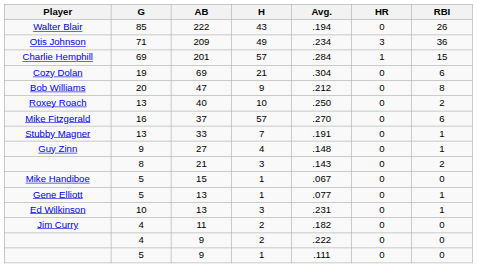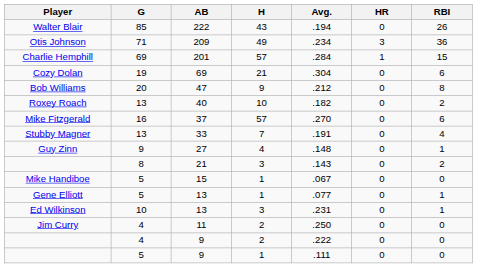 <table class="wikitable sortable">
 <tr>
 <th bgcolor="#DDDDFF" width="16%">Player</th>
 <th bgcolor="#DDDDFF" width="9%">G</th>
 <th bgcolor="#DDDDFF" width="9%">AB</th>
 <th bgcolor="#DDDDFF" width="9%">H</th>
 <th bgcolor="#DDDDFF" width="9%">Avg.</th>
 <th bgcolor="#DDDDFF" width="9%">HR</th>
 <th bgcolor="#DDDDFF" width="9%">RBI</th>
 </tr>
 <tr align="center">
 <td><a href='#'>Walter Blair</a></td>
 <td>85</td>
 <td>222</td>
 <td>43</td>
 <td>.194</td>
 <td>0</td>
 <td>26</td>
 </tr>
 <tr align="center">
 <td><a href='#'>Otis Johnson</a></td>
 <td>71</td>
 <td>209</td>
 <td>49</td>
 <td>.234</td>
 <td>3</td>
 <td>36</td>
 </tr>
 <tr align="center">
 <td><a href='#'>Charlie Hemphill</a></td>
 <td>69</td>
 <td>201</td>
 <td>57</td>
 <td>.284</td>
 <td>1</td>
 <td>15</td>
 </tr>
 <tr align="center">
 <td><a href='#'>Cozy Dolan</a></td>
 <td>19</td>
 <td>69</td>
 <td>21</td>
 <td>.304</td>
 <td>0</td>
 <td>6</td>
 </tr>
 <tr align="center">
 <td><a href='#'>Bob Williams</a></td>
 <td>20</td>
 <td>47</td>
 <td>9</td>
 <td>.212</td>
 <td>0</td>
 <td>8</td>
 </tr>
 <tr align="center">
 <td><a href='#'>Roxey Roach</a></td>
 <td>13</td>
 <td>40</td>
 <td>10</td>
-<td>.250</td>
+<td>.182</td>
 <td>0</td>
 <td>2</td>
 </tr>
 <tr align="center">
 <td><a href='#'>Mike Fitzgerald</a></td>
 <td>16</td>
 <td>37</td>
 <td>57</td>
 <td>.270</td>
 <td>0</td>
 <td>6</td>
 </tr>
 <tr align="center">
 <td><a href='#'>Stubby Magner</a></td>
 <td>13</td>
 <td>33</td>
 <td>7</td>
 <td>.191</td>
 <td>0</td>
-<td>1</td>
+<td>4</td>
 </tr>
 <tr align="center">
 <td><a href='#'>Guy Zinn</a></td>
 <td>9</td>
 <td>27</td>
 <td>4</td>
 <td>.148</td>
 <td>0</td>
 <td>1</td>
 </tr>
 <tr align="center">
 <td></td>
 <td>8</td>
 <td>21</td>
 <td>3</td>
 <td>.143</td>
 <td>0</td>
 <td>2</td>
 </tr>
 <tr align="center">
 <td><a href='#'>Mike Handiboe</a></td>
 <td>5</td>
 <td>15</td>
 <td>1</td>
 <td>.067</td>
 <td>0</td>
 <td>0</td>
 </tr>
 <tr align="center">
 <td><a href='#'>Gene Elliott</a></td>
 <td>5</td>
 <td>13</td>
 <td>1</td>
 <td>.077</td>
 <td>0</td>
 <td>1</td>
 </tr>
 <tr align="center">
 <td><a href='#'>Ed Wilkinson</a></td>
 <td>10</td>
 <td>13</td>
 <td>3</td>
 <td>.231</td>
 <td>0</td>
 <td>1</td>
 </tr>
 <tr align="center">
 <td><a href='#'>Jim Curry</a></td>
 <td>4</td>
 <td>11</td>
 <td>2</td>
-<td>.182</td>
+<td>.250</td>
 <td>0</td>
 <td>0</td>
 </tr>
 <tr align="center">
 <td></td>
 <td>4</td>
 <td>9</td>
 <td>2</td>
 <td>.222</td>
 <td>0</td>
 <td>0</td>
 </tr>
 <tr align="center">
 <td></td>
 <td>5</td>
 <td>9</td>
 <td>1</td>
 <td>.111</td>
 <td>0</td>
 <td>0</td>
 </tr>
 </table>
